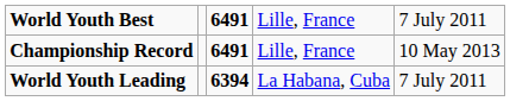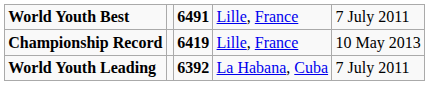 <table class="wikitable">
 <tr>
 <td><strong>World Youth Best</strong></td>
 <td></td>
 <td><strong>6491</strong></td>
 <td><a href='#'>Lille</a>, <a href='#'>France</a></td>
 <td>7 July 2011</td>
 </tr>
 <tr>
 <td><strong>Championship Record</strong></td>
 <td></td>
-<td><strong>6491</strong></td>
+<td><strong>6419</strong></td>
 <td><a href='#'>Lille</a>, <a href='#'>France</a></td>
 <td>10 May 2013</td>
 </tr>
 <tr>
 <td><strong>World Youth Leading</strong></td>
 <td></td>
-<td><strong>6394</strong></td>
+<td><strong>6392</strong></td>
 <td><a href='#'>La Habana</a>, <a href='#'>Cuba</a></td>
 <td>7 July 2011</td>
 </tr>
 </table>
